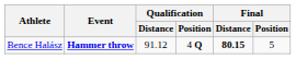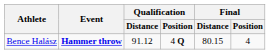 <table class=wikitable style=font-size:90%>
 <tr>
 <th rowspan=2>Athlete</th>
 <th rowspan=2>Event</th>
 <th colspan=2>Qualification</th>
 <th colspan=2>Final</th>
 </tr>
 <tr style=font-size:95%>
 <th>Distance</th>
 <th>Position</th>
 <th>Distance</th>
 <th>Position</th>
 </tr>
 <tr align=center>
 <td align=left><a href='#'>Bence Halász</a></td>
 <td align=left><strong><a href='#'>Hammer throw</a></strong></td>
 <td>91.12</td>
 <td>4  <strong>Q</strong></td>
-<td><strong>80.15 </strong></td>
-<td>5</td>
+<td>80.15 </td>
+<td>4</td>
 </tr>
 </table>
